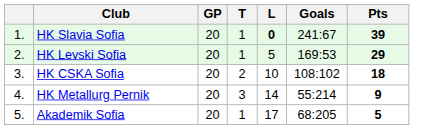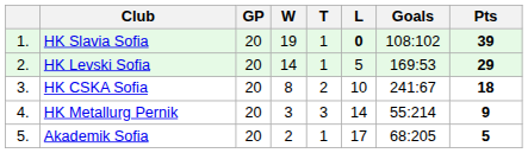 <table class="wikitable">
 <tr>
 <th width="30"></th>
 <th width="200">Club</th>
 <th width="30">GP</th>
+<th width="30">W</th>
 <th width="30">T</th>
 <th width="30">L</th>
 <th width="70">Goals</th>
 <th width="70">Pts</th>
 </tr>
 <tr bgcolor="#e6fae6" align="center">
 <td>1.</td>
 <td align="left"><a href='#'>HK Slavia Sofia</a></td>
 <td>20</td>
+<td>19</td>
 <td>1</td>
 <td><strong>0</strong></td>
-<td>241:67</td>
+<td>108:102</td>
 <td><strong>39</strong></td>
 </tr>
 <tr bgcolor="#e6fae6" align="center">
 <td>2.</td>
 <td align="left"><a href='#'>HK Levski Sofia</a></td>
 <td>20</td>
+<td>14</td>
 <td>1</td>
 <td>5</td>
 <td>169:53</td>
 <td><strong>29</strong></td>
 </tr>
 <tr bgcolor="#FFFFFF" align="center">
 <td>3.</td>
 <td align="left"><a href='#'>HK CSKA Sofia</a></td>
 <td>20</td>
+<td>8</td>
 <td>2</td>
 <td>10</td>
-<td>108:102</td>
+<td>241:67</td>
 <td><strong>18</strong></td>
 </tr>
 <tr bgcolor="#FFFFFF" align="center">
 <td>4.</td>
 <td align="left"><a href='#'>HK Metallurg Pernik</a></td>
 <td>20</td>
+<td>3</td>
 <td>3</td>
 <td>14</td>
 <td>55:214</td>
 <td><strong>9</strong></td>
 </tr>
 <tr bgcolor="#FFFFFF" align="center">
 <td>5.</td>
 <td align="left"><a href='#'>Akademik Sofia</a></td>
 <td>20</td>
+<td>2</td>
 <td>1</td>
 <td>17</td>
 <td>68:205</td>
 <td><strong>5</strong></td>
 </tr>
 </table>
